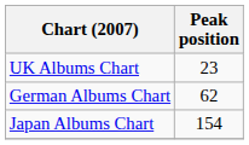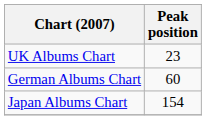 <table class="wikitable">
 <tr>
 <th align="left">Chart (2007)</th>
 <th align="left">Peak<br>position</th>
 </tr>
 <tr>
 <td align="left"><a href='#'>UK Albums Chart</a></td>
 <td align="center">23</td>
 </tr>
 <tr>
 <td align="left"><a href='#'>German Albums Chart</a></td>
-<td align="center">62</td>
+<td align="center">60</td>
 </tr>
 <tr>
 <td align="left"><a href='#'>Japan Albums Chart</a></td>
 <td align="center">154</td>
 </tr>
 <tr>
 </tr>
 </table>
